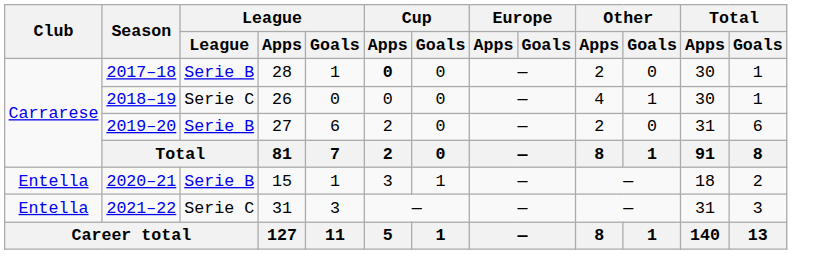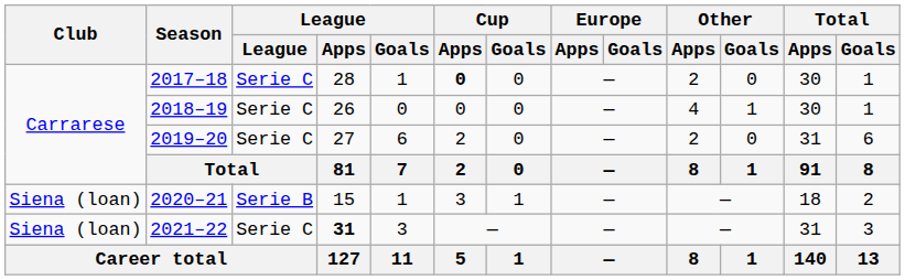 <table class="wikitable" style="text-align: center;">
 <tr>
 <th rowspan="2">Club</th>
 <th rowspan="2">Season</th>
 <th colspan="3">League</th>
 <th colspan="2">Cup</th>
 <th colspan="2">Europe</th>
 <th colspan="2">Other</th>
 <th colspan="2">Total</th>
 </tr>
 <tr>
 <th>League</th>
 <th>Apps</th>
 <th>Goals</th>
 <th>Apps</th>
 <th>Goals</th>
 <th>Apps</th>
 <th>Goals</th>
 <th>Apps</th>
 <th>Goals</th>
 <th>Apps</th>
 <th>Goals</th>
 </tr>
 <tr>
 <td rowspan="4"><a href='#'>Carrarese</a></td>
 <td><a href='#'>2017–18</a></td>
-<td><a href='#'>Serie B</a></td>
+<td><a href='#'>Serie C</a></td>
 <td>28</td>
 <td>1</td>
 <td><strong>0</strong></td>
 <td>0</td>
 <td colspan="2">—</td>
 <td>2</td>
 <td>0</td>
 <td>30</td>
 <td>1</td>
 </tr>
 <tr>
 <td><a href='#'>2018–19</a></td>
 <td>Serie C</td>
 <td>26</td>
 <td>0</td>
 <td>0</td>
 <td>0</td>
 <td colspan="2">—</td>
 <td>4</td>
 <td>1</td>
 <td>30</td>
 <td>1</td>
 </tr>
 <tr>
 <td><a href='#'>2019–20</a></td>
-<td><a href='#'>Serie B</a></td>
+<td>Serie C</td>
 <td>27</td>
 <td>6</td>
 <td>2</td>
 <td>0</td>
 <td colspan="2">—</td>
 <td>2</td>
 <td>0</td>
 <td>31</td>
 <td>6</td>
 </tr>
 <tr>
 <th colspan="2">Total</th>
 <th>81</th>
 <th>7</th>
 <th>2</th>
 <th>0</th>
 <th colspan="2">—</th>
 <th>8</th>
 <th>1</th>
 <th>91</th>
 <th>8</th>
 </tr>
 <tr>
-<td><a href='#'>Entella</a></td>
+<td><a href='#'>Siena</a> (loan)</td>
 <td><a href='#'>2020–21</a></td>
 <td><a href='#'>Serie B</a></td>
 <td>15</td>
 <td>1</td>
 <td>3</td>
 <td>1</td>
 <td colspan="2">—</td>
 <td colspan="2">—</td>
 <td>18</td>
 <td>2</td>
 </tr>
 <tr>
-<td><a href='#'>Entella</a></td>
+<td><a href='#'>Siena</a> (loan)</td>
 <td><a href='#'>2021–22</a></td>
 <td>Serie C</td>
-<td>31</td>
+<td><strong>31</strong></td>
 <td>3</td>
 <td colspan="2">—</td>
 <td colspan="2">—</td>
 <td colspan="2">—</td>
 <td>31</td>
 <td>3</td>
 </tr>
 <tr>
 <th colspan="3">Career total</th>
 <th>127</th>
 <th>11</th>
 <th>5</th>
 <th>1</th>
 <th colspan="2">—</th>
 <th>8</th>
 <th>1</th>
 <th>140</th>
 <th>13</th>
 </tr>
 </table>
